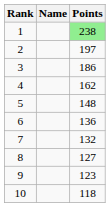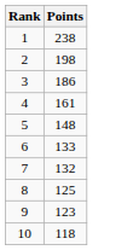 <table class="wikitable sortable">
 <tr>
 <th>Rank</th>
-<th>Name</th>
 <th>Points</th>
 </tr>
 <tr>
 <td align=center>1</td>
-<td></td>
-<td align=center style="background: lightgreen;">238</td>
+<td align=center>238</td>
 </tr>
 <tr>
 <td align=center>2</td>
-<td></td>
-<td align=center>197</td>
+<td align=center>198</td>
 </tr>
 <tr>
 <td align=center>3</td>
-<td></td>
 <td align=center>186</td>
 </tr>
 <tr>
 <td align=center>4</td>
-<td></td>
-<td align=center>162</td>
+<td align=center>161</td>
 </tr>
 <tr>
 <td align=center>5</td>
-<td></td>
 <td align=center>148</td>
 </tr>
 <tr>
 <td align=center>6</td>
-<td></td>
-<td align=center>136</td>
+<td align=center>133</td>
 </tr>
 <tr>
 <td align=center>7</td>
-<td></td>
 <td align=center>132</td>
 </tr>
 <tr>
 <td align=center>8</td>
-<td></td>
-<td align=center>127</td>
+<td align=center>125</td>
 </tr>
 <tr>
 <td align=center>9</td>
-<td></td>
 <td align=center>123</td>
 </tr>
 <tr>
 <td align=center>10</td>
-<td></td>
 <td align=center>118</td>
 </tr>
 </table>
